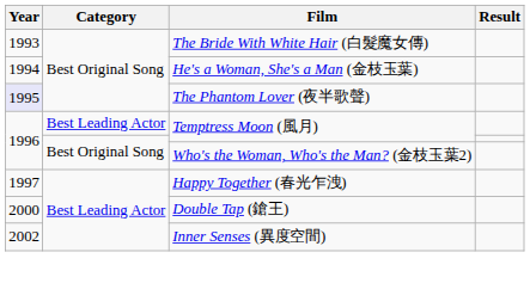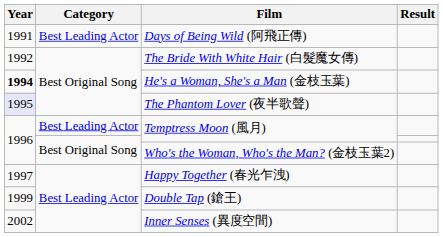 <table class="wikitable">
 <tr>
 <th>Year</th>
 <th>Category</th>
 <th>Film</th>
 <th>Result</th>
 </tr>
 <tr>
-<td>1993</td>
+<td>1991</td>
+<td><a href='#'>Best Leading Actor</a></td>
+<td><em><a href='#'>Days of Being Wild</a></em> (阿飛正傳)</td>
+<td></td>
+</tr>
+<tr>
+<td>1992</td>
 <td rowspan="3">Best Original Song</td>
 <td><em><a href='#'>The Bride With White Hair</a></em> (白髮魔女傳)</td>
 <td></td>
 </tr>
 <tr>
-<td>1994</td>
+<td><strong>1994</strong></td>
 <td><em><a href='#'>He's a Woman, She's a Man</a></em> (金枝玉葉)</td>
 <td></td>
 </tr>
 <tr>
 <td style="background: lavender;">1995</td>
 <td><em><a href='#'>The Phantom Lover</a></em> (夜半歌聲)</td>
 <td></td>
 </tr>
 <tr>
 <td rowspan="3">1996</td>
 <td><a href='#'>Best Leading Actor</a></td>
 <td rowspan="2"><em><a href='#'>Temptress Moon</a> </em>(風月)</td>
 <td></td>
 </tr>
 <tr>
 <td rowspan="2">Best Original Song</td>
 <td></td>
 </tr>
 <tr>
 <td><em><a href='#'>Who's the Woman, Who's the Man?</a></em> (金枝玉葉2)</td>
 <td></td>
 </tr>
 <tr>
 <td>1997</td>
 <td rowspan="3"><a href='#'>Best Leading Actor</a></td>
 <td><em><a href='#'>Happy Together</a></em> (春光乍洩)</td>
 <td></td>
 </tr>
 <tr>
-<td>2000</td>
+<td>1999</td>
 <td><em><a href='#'>Double Tap</a></em> (鎗王)</td>
 <td></td>
 </tr>
 <tr>
 <td>2002</td>
 <td><em><a href='#'>Inner Senses</a></em> (異度空間)</td>
 <td></td>
 </tr>
 </table>
